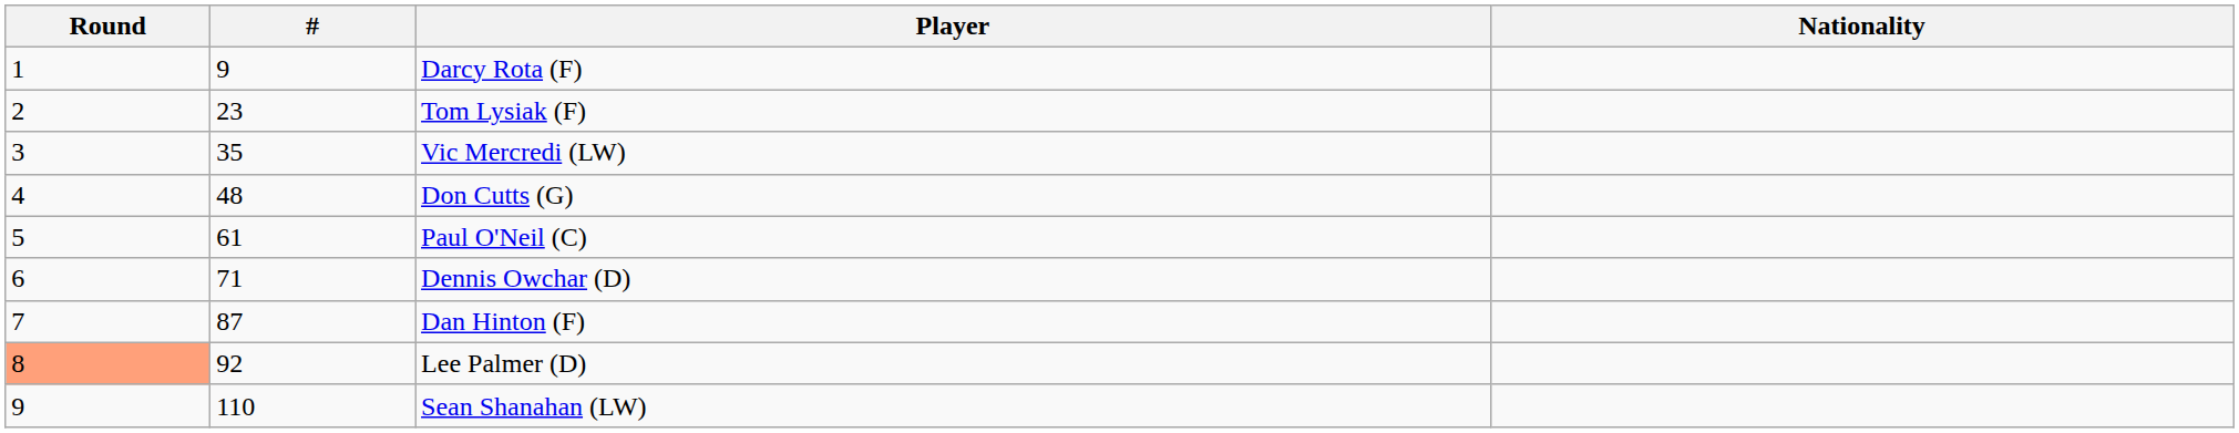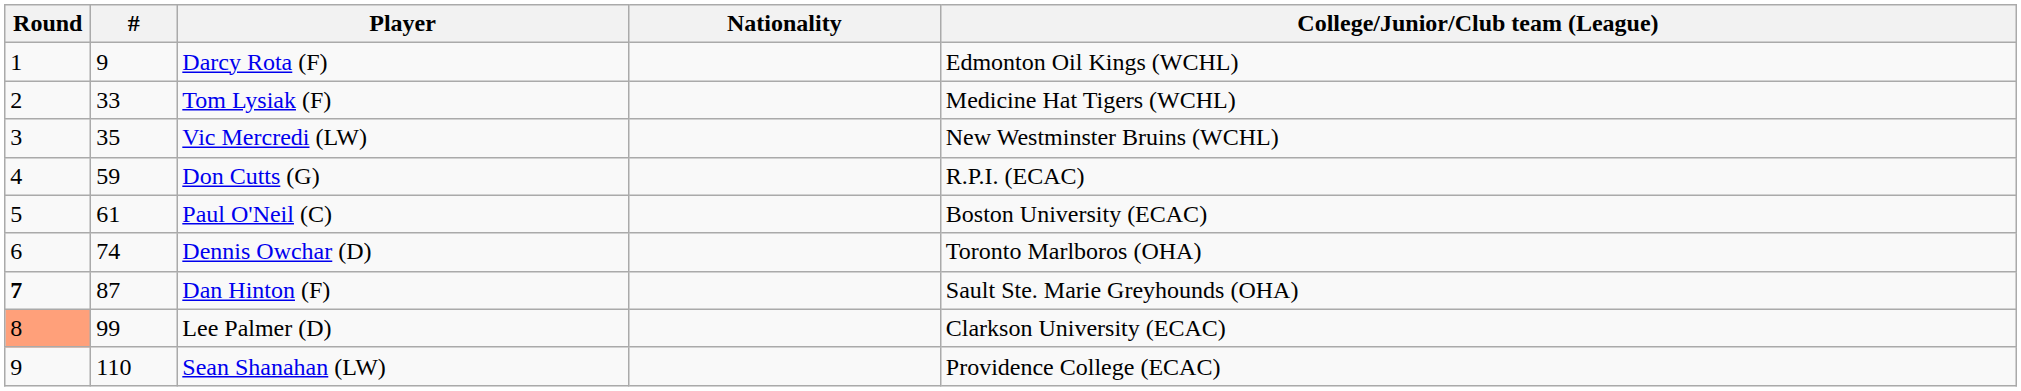 <table class="wikitable">
 <tr align="center">
 <th bgcolor="#DDDDFF" width="4.0%">Round</th>
 <th bgcolor="#DDDDFF" width="4.0%">#</th>
 <th bgcolor="#DDDDFF" width="21.0%">Player</th>
 <th bgcolor="#DDDDFF" width="14.5%">Nationality</th>
+<th bgcolor="#DDDDFF" width="50.0%">College/Junior/Club team (League)</th>
 </tr>
 <tr>
 <td>1</td>
 <td>9</td>
 <td><a href='#'>Darcy Rota</a> (F)</td>
 <td></td>
+<td>Edmonton Oil Kings (WCHL)</td>
 </tr>
 <tr>
 <td>2</td>
-<td>23</td>
+<td>33</td>
 <td><a href='#'>Tom Lysiak</a> (F)</td>
 <td></td>
+<td>Medicine Hat Tigers (WCHL)</td>
 </tr>
 <tr>
 <td>3</td>
 <td>35</td>
 <td><a href='#'>Vic Mercredi</a> (LW)</td>
 <td></td>
+<td>New Westminster Bruins (WCHL)</td>
 </tr>
 <tr>
 <td>4</td>
-<td>48</td>
+<td>59</td>
 <td><a href='#'>Don Cutts</a> (G)</td>
 <td></td>
+<td>R.P.I. (ECAC)</td>
 </tr>
 <tr>
 <td>5</td>
 <td>61</td>
 <td><a href='#'>Paul O'Neil</a> (C)</td>
 <td></td>
+<td>Boston University (ECAC)</td>
 </tr>
 <tr>
 <td>6</td>
-<td>71</td>
+<td>74</td>
 <td><a href='#'>Dennis Owchar</a> (D)</td>
 <td></td>
+<td>Toronto Marlboros (OHA)</td>
 </tr>
 <tr>
-<td>7</td>
+<td><strong>7</strong></td>
 <td>87</td>
 <td><a href='#'>Dan Hinton</a> (F)</td>
 <td></td>
+<td>Sault Ste. Marie Greyhounds (OHA)</td>
 </tr>
 <tr>
 <td style="background: lightsalmon;">8</td>
-<td>92</td>
+<td>99</td>
 <td>Lee Palmer (D)</td>
 <td></td>
+<td>Clarkson University (ECAC)</td>
 </tr>
 <tr>
 <td>9</td>
 <td>110</td>
 <td><a href='#'>Sean Shanahan</a> (LW)</td>
 <td></td>
+<td>Providence College (ECAC)</td>
 </tr>
 </table>
